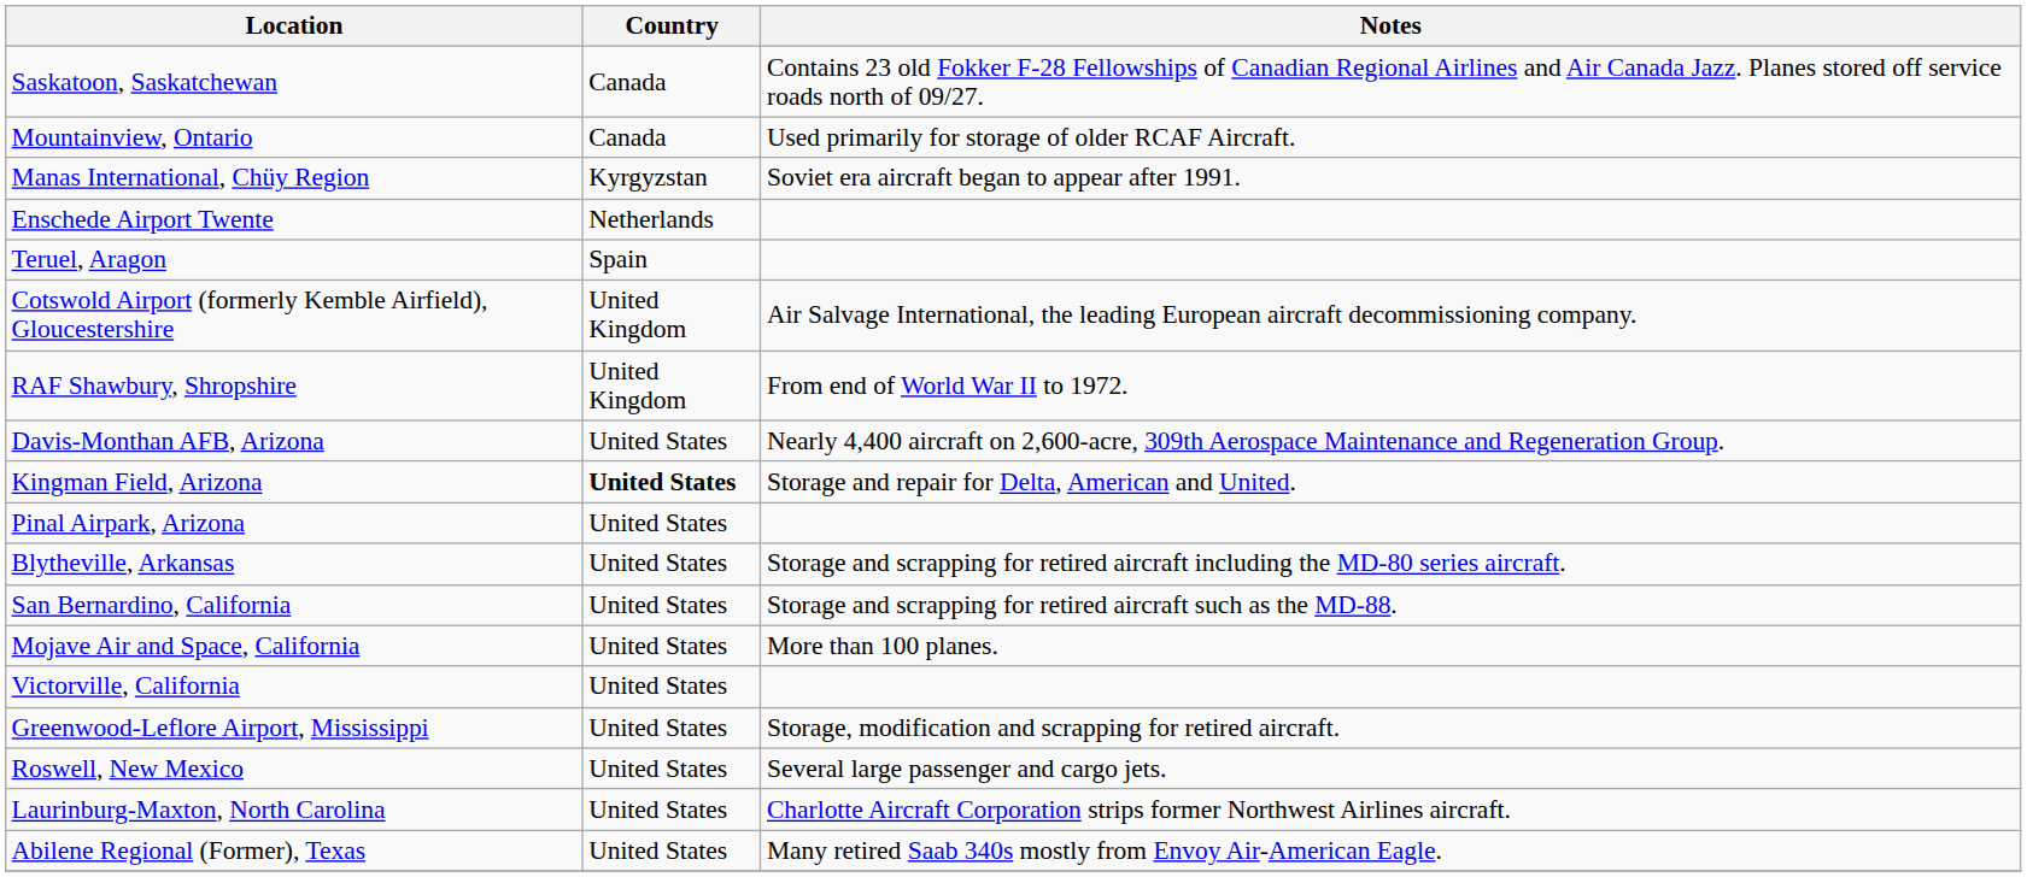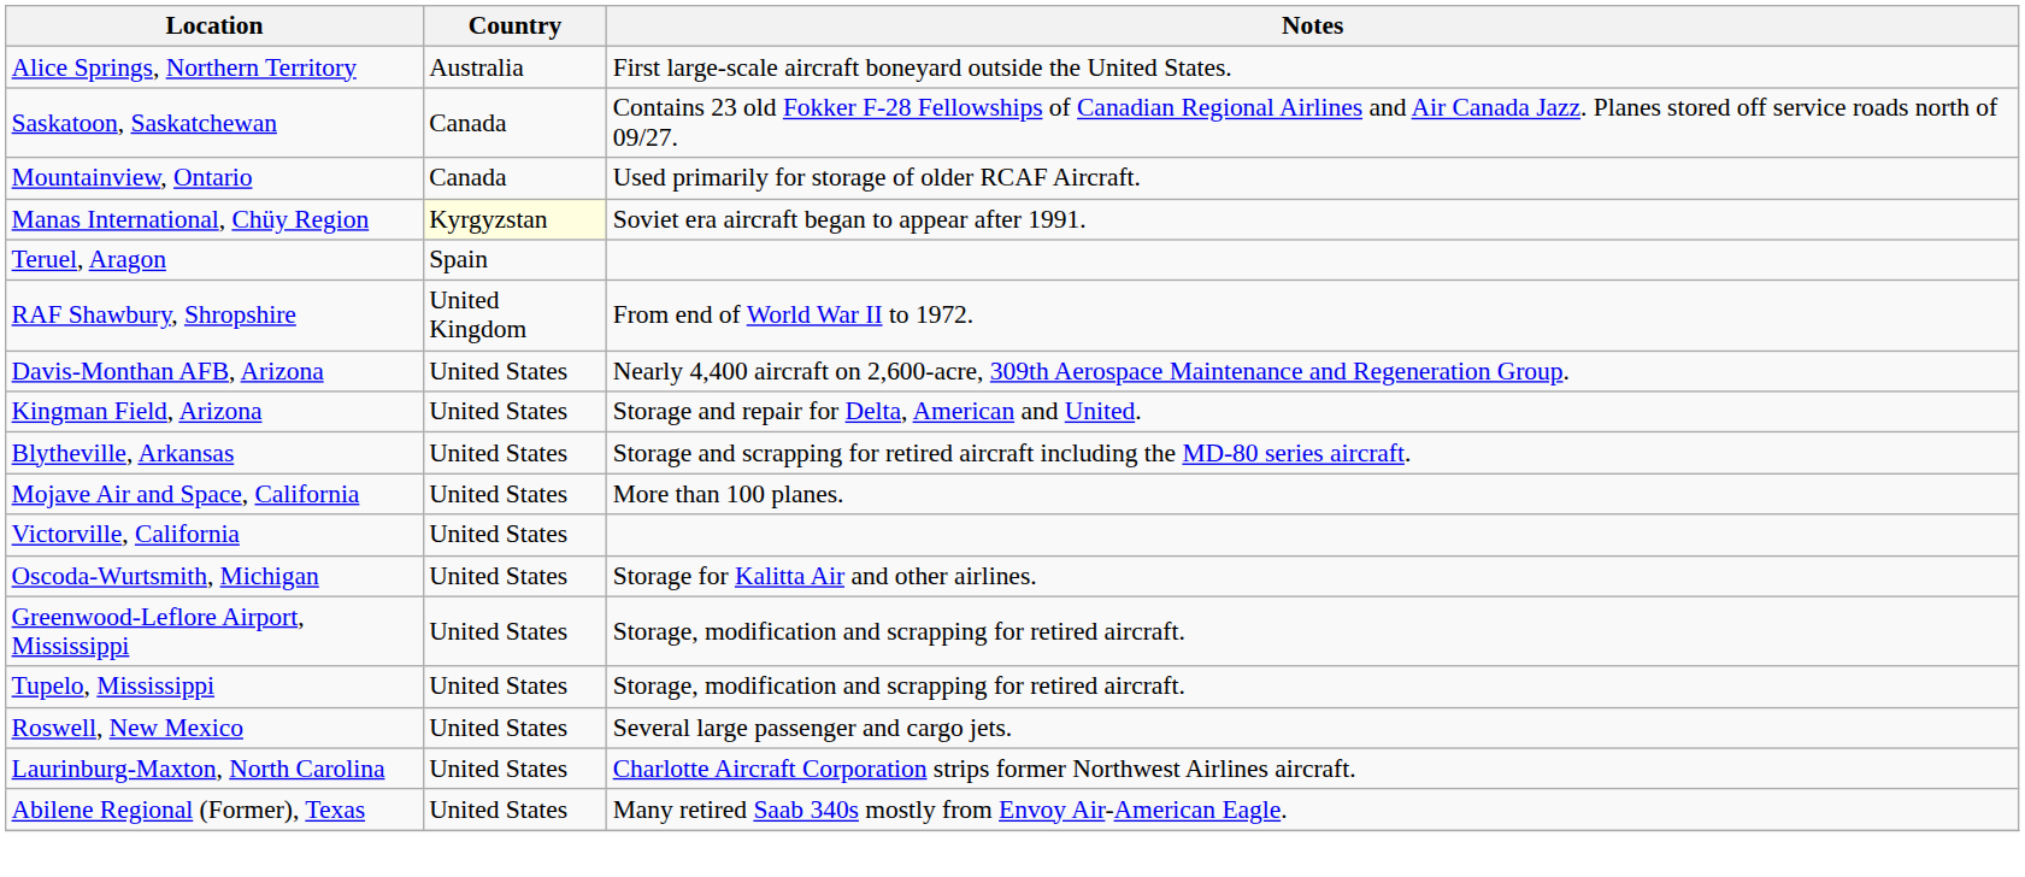 <table class="wikitable sortable">
 <tr>
 <th>Location</th>
 <th>Country</th>
 <th>Notes</th>
+</tr>
+<tr>
+<td><a href='#'>Alice Springs</a>, <a href='#'>Northern Territory</a></td>
+<td>Australia</td>
+<td>First large-scale aircraft boneyard outside the United States.</td>
 </tr>
 <tr>
 <td><a href='#'>Saskatoon</a>, <a href='#'>Saskatchewan</a></td>
 <td>Canada</td>
 <td>Contains 23 old <a href='#'>Fokker F-28 Fellowships</a> of <a href='#'>Canadian Regional Airlines</a> and <a href='#'>Air Canada Jazz</a>. Planes stored off service roads north of 09/27.</td>
 </tr>
 <tr>
 <td><a href='#'>Mountainview</a>, <a href='#'>Ontario</a></td>
 <td>Canada</td>
 <td>Used primarily for storage of older RCAF Aircraft.</td>
 </tr>
 <tr>
 <td><a href='#'>Manas International</a>, <a href='#'>Chüy Region</a></td>
-<td>Kyrgyzstan</td>
+<td style="background: lightyellow;">Kyrgyzstan</td>
 <td>Soviet era aircraft began to appear after 1991.</td>
-</tr>
-<tr>
-<td><a href='#'>Enschede Airport Twente</a></td>
-<td>Netherlands</td>
-<td></td>
 </tr>
 <tr>
 <td><a href='#'>Teruel</a>, <a href='#'>Aragon</a></td>
 <td>Spain</td>
 <td></td>
-</tr>
-<tr>
-<td><a href='#'>Cotswold Airport</a> (formerly Kemble Airfield), <a href='#'>Gloucestershire</a></td>
-<td>United Kingdom</td>
-<td>Air Salvage International, the leading European aircraft decommissioning company.</td>
 </tr>
 <tr>
 <td><a href='#'>RAF Shawbury</a>, <a href='#'>Shropshire</a></td>
 <td>United Kingdom</td>
 <td>From end of <a href='#'>World War II</a> to 1972.</td>
 </tr>
 <tr>
 <td><a href='#'>Davis-Monthan AFB</a>, <a href='#'>Arizona</a></td>
 <td>United States</td>
 <td>Nearly 4,400 aircraft on 2,600-acre, <a href='#'>309th Aerospace Maintenance and Regeneration Group</a>.</td>
 </tr>
 <tr>
 <td><a href='#'>Kingman Field</a>, <a href='#'>Arizona</a></td>
-<td><strong>United States</strong></td>
+<td>United States</td>
 <td>Storage and repair for <a href='#'>Delta</a>, <a href='#'>American</a> and <a href='#'>United</a>.</td>
-</tr>
-<tr>
-<td><a href='#'>Pinal Airpark</a>, <a href='#'>Arizona</a></td>
-<td>United States</td>
-<td></td>
 </tr>
 <tr>
 <td><a href='#'>Blytheville</a>, <a href='#'>Arkansas</a></td>
 <td>United States</td>
 <td>Storage and scrapping for retired aircraft including the <a href='#'>MD-80 series aircraft</a>.</td>
-</tr>
-<tr>
-<td><a href='#'>San Bernardino</a>, <a href='#'>California</a></td>
-<td>United States</td>
-<td>Storage and scrapping for retired aircraft such as the <a href='#'>MD-88</a>.</td>
 </tr>
 <tr>
 <td><a href='#'>Mojave Air and Space</a>, <a href='#'>California</a></td>
 <td>United States</td>
 <td>More than 100 planes.</td>
 </tr>
 <tr>
 <td><a href='#'>Victorville</a>, <a href='#'>California</a></td>
 <td>United States</td>
 <td></td>
 </tr>
 <tr>
+<td><a href='#'>Oscoda-Wurtsmith</a>, <a href='#'>Michigan</a></td>
+<td>United States</td>
+<td>Storage for <a href='#'>Kalitta Air</a> and other airlines.</td>
+</tr>
+<tr>
 <td><a href='#'>Greenwood-Leflore Airport</a>, <a href='#'>Mississippi</a></td>
+<td>United States</td>
+<td>Storage, modification and scrapping for retired aircraft.</td>
+</tr>
+<tr>
+<td><a href='#'>Tupelo</a>, <a href='#'>Mississippi</a></td>
 <td>United States</td>
 <td>Storage, modification and scrapping for retired aircraft.</td>
 </tr>
 <tr>
 <td><a href='#'>Roswell</a>, <a href='#'>New Mexico</a></td>
 <td>United States</td>
 <td>Several large passenger and cargo jets.</td>
 </tr>
 <tr>
 <td><a href='#'>Laurinburg-Maxton</a>, <a href='#'>North Carolina</a></td>
 <td>United States</td>
 <td><a href='#'>Charlotte Aircraft Corporation</a> strips former Northwest Airlines aircraft.</td>
 </tr>
 <tr>
 <td><a href='#'>Abilene Regional</a> (Former), <a href='#'>Texas</a></td>
 <td>United States</td>
 <td>Many retired <a href='#'>Saab 340s</a> mostly from <a href='#'>Envoy Air</a>-<a href='#'>American Eagle</a>.</td>
 </tr>
 <tr>
 </tr>
 </table>
